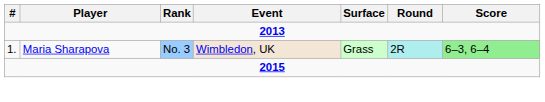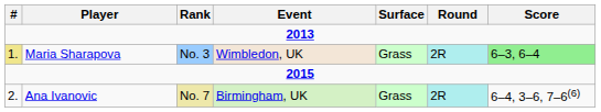 <table class="wikitable sortable">
 <tr>
 <th width=15>#</th>
 <th width=190>Player</th>
 <th width=30>Rank</th>
 <th width=200>Event</th>
 <th width=50>Surface</th>
 <th width=70>Round</th>
 <th width=130>Score</th>
 </tr>
 <tr>
 <td colspan=7 style=text-align:center><strong><a href='#'>2013</a></strong></td>
 </tr>
 <tr>
-<td>1.</td>
+<td style="background: khaki;">1.</td>
 <td> <a href='#'>Maria Sharapova</a></td>
 <td bgcolor=99ccff>No. 3</td>
 <td bgcolor=f3e6d7><a href='#'>Wimbledon</a>, UK</td>
 <td bgcolor=CCFFCC>Grass</td>
 <td bgcolor=afeeee>2R</td>
 <td style="background: lightgreen;">6–3, 6–4</td>
 </tr>
 <tr>
 <td colspan=7 style=text-align:center><strong><a href='#'>2015</a></strong></td>
 </tr>
+<tr>
+<td>2.</td>
+<td> <a href='#'>Ana Ivanovic</a></td>
+<td bgcolor=EEE8AA>No. 7</td>
+<td bgcolor=d4f1c5><a href='#'>Birmingham</a>, UK</td>
+<td bgcolor=CCFFCC>Grass</td>
+<td bgcolor=afeeee>2R</td>
+<td>6–4, 3–6, 7–6<sup>(6)</sup></td>
+</tr>
 </table>
